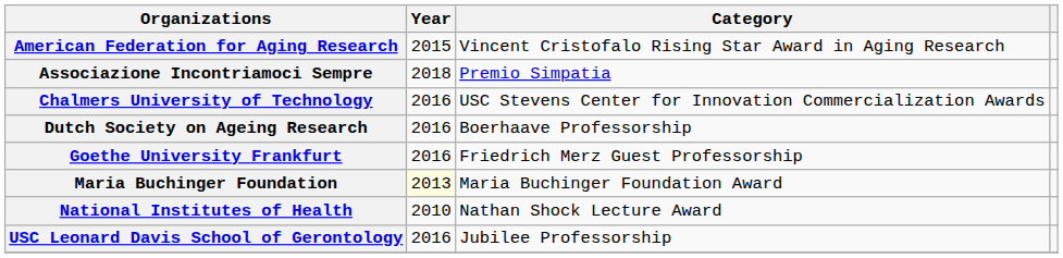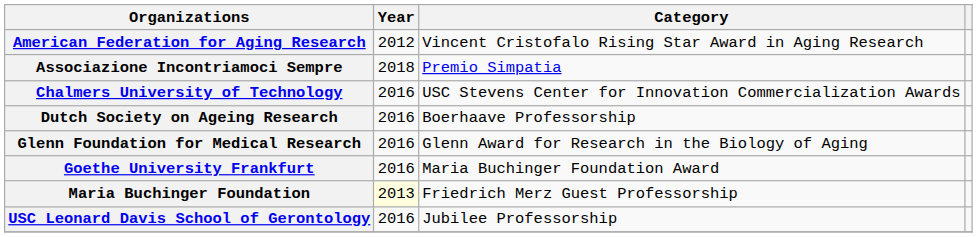 <table class="wikitable plainrowheaders sortable">
 <tr>
 <th scope="col">Organizations</th>
 <th scope="col">Year</th>
 <th scope="col">Category</th>
 <th scope="col" class="unsortable"></th>
 </tr>
 <tr>
 <th scope="row"><a href='#'>American Federation for Aging Research</a></th>
-<td style="text-align:center;">2015</td>
+<td style="text-align:center;">2012</td>
 <td>Vincent Cristofalo Rising Star Award in Aging Research</td>
 <td style="text-align:center;"></td>
 </tr>
 <tr>
 <th scope="row">Associazione Incontriamoci Sempre</th>
 <td style="text-align:center;">2018</td>
 <td><a href='#'>Premio Simpatia</a></td>
 <td style="text-align:center;"></td>
 </tr>
 <tr>
 <th scope="row"><a href='#'>Chalmers University of Technology</a></th>
 <td style="text-align:center;">2016</td>
 <td>USC Stevens Center for Innovation Commercialization Awards</td>
 <td style="text-align:center;"></td>
 </tr>
 <tr>
 <th scope="row">Dutch Society on Ageing Research</th>
 <td style="text-align:center;">2016</td>
 <td>Boerhaave Professorship</td>
 <td style="text-align:center;"></td>
 </tr>
 <tr>
+<th scope="row">Glenn Foundation for Medical Research</th>
+<td style="text-align:center;">2016</td>
+<td>Glenn Award for Research in the Biology of Aging</td>
+<td style="text-align:center;"></td>
+</tr>
+<tr>
 <th scope="row"><a href='#'>Goethe University Frankfurt</a></th>
 <td style="text-align:center;">2016</td>
-<td>Friedrich Merz Guest Professorship</td>
+<td>Maria Buchinger Foundation Award</td>
 <td style="text-align:center;"></td>
 </tr>
 <tr>
 <th scope="row">Maria Buchinger Foundation</th>
 <td style="background: lightyellow; text-align:center;">2013</td>
-<td>Maria Buchinger Foundation Award</td>
-<td style="text-align:center;"></td>
-</tr>
-<tr>
-<th scope="row"><a href='#'>National Institutes of Health</a></th>
-<td style="text-align:center;">2010</td>
-<td>Nathan Shock Lecture Award</td>
+<td>Friedrich Merz Guest Professorship</td>
 <td style="text-align:center;"></td>
 </tr>
 <tr>
 <th scope="row"><a href='#'>USC Leonard Davis School of Gerontology</a></th>
 <td style="text-align:center;">2016</td>
 <td>Jubilee Professorship</td>
 <td style="text-align:center;"></td>
 </tr>
 <tr>
 </tr>
 </table>
